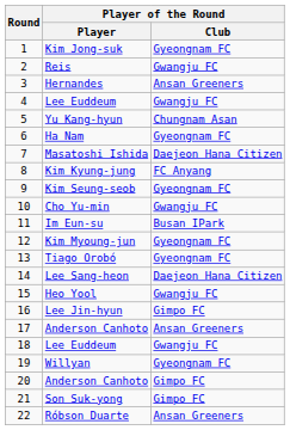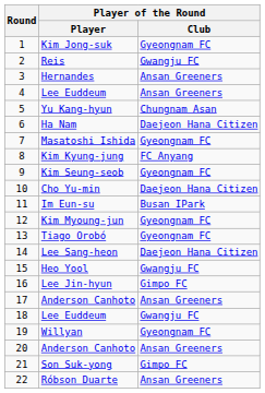 <table class="wikitable">
 <tr>
 <th rowspan="2">Round</th>
 <th colspan="2">Player of the Round</th>
 </tr>
 <tr>
 <th>Player</th>
 <th>Club</th>
 </tr>
 <tr>
 <td align=center>1</td>
 <td> <a href='#'>Kim Jong-suk</a></td>
 <td><a href='#'>Gyeongnam FC</a></td>
 </tr>
 <tr>
 <td align=center>2</td>
 <td> <a href='#'>Reis</a></td>
 <td><a href='#'>Gwangju FC</a></td>
 </tr>
 <tr>
 <td align=center>3</td>
 <td> <a href='#'>Hernandes</a></td>
 <td><a href='#'>Ansan Greeners</a></td>
 </tr>
 <tr>
 <td align=center>4</td>
 <td> <a href='#'>Lee Euddeum</a></td>
-<td><a href='#'>Gwangju FC</a></td>
+<td><a href='#'>Ansan Greeners</a></td>
 </tr>
 <tr>
 <td align=center>5</td>
 <td> <a href='#'>Yu Kang-hyun</a></td>
 <td><a href='#'>Chungnam Asan</a></td>
 </tr>
 <tr>
 <td align=center>6</td>
 <td> <a href='#'>Ha Nam</a></td>
-<td><a href='#'>Gyeongnam FC</a></td>
+<td><a href='#'>Daejeon Hana Citizen</a></td>
 </tr>
 <tr>
 <td align=center>7</td>
 <td> <a href='#'>Masatoshi Ishida</a></td>
-<td><a href='#'>Daejeon Hana Citizen</a></td>
+<td><a href='#'>Gyeongnam FC</a></td>
 </tr>
 <tr>
 <td align=center>8</td>
 <td> <a href='#'>Kim Kyung-jung</a></td>
 <td><a href='#'>FC Anyang</a></td>
 </tr>
 <tr>
 <td align=center>9</td>
 <td> <a href='#'>Kim Seung-seob</a></td>
 <td><a href='#'>Gyeongnam FC</a></td>
 </tr>
 <tr>
 <td align=center>10</td>
 <td> <a href='#'>Cho Yu-min</a></td>
-<td><a href='#'>Gwangju FC</a></td>
+<td><a href='#'>Daejeon Hana Citizen</a></td>
 </tr>
 <tr>
 <td align=center>11</td>
 <td> <a href='#'>Im Eun-su</a></td>
 <td><a href='#'>Busan IPark</a></td>
 </tr>
 <tr>
 <td align=center>12</td>
 <td> <a href='#'>Kim Myoung-jun</a></td>
 <td><a href='#'>Gyeongnam FC</a></td>
 </tr>
 <tr>
 <td align=center>13</td>
 <td> <a href='#'>Tiago Orobó</a></td>
 <td><a href='#'>Gyeongnam FC</a></td>
 </tr>
 <tr>
 <td align=center>14</td>
 <td> <a href='#'>Lee Sang-heon</a></td>
 <td><a href='#'>Daejeon Hana Citizen</a></td>
 </tr>
 <tr>
 <td align=center>15</td>
 <td> <a href='#'>Heo Yool</a></td>
 <td><a href='#'>Gwangju FC</a></td>
 </tr>
 <tr>
 <td align=center>16</td>
 <td> <a href='#'>Lee Jin-hyun</a></td>
 <td><a href='#'>Gimpo FC</a></td>
 </tr>
 <tr>
 <td align=center>17</td>
 <td> <a href='#'>Anderson Canhoto</a></td>
 <td><a href='#'>Ansan Greeners</a></td>
 </tr>
 <tr>
 <td align=center>18</td>
 <td> <a href='#'>Lee Euddeum</a></td>
 <td><a href='#'>Gwangju FC</a></td>
 </tr>
 <tr>
 <td align=center>19</td>
 <td> <a href='#'>Willyan</a></td>
 <td><a href='#'>Gyeongnam FC</a></td>
 </tr>
 <tr>
 <td align=center>20</td>
 <td> <a href='#'>Anderson Canhoto</a></td>
-<td><a href='#'>Gimpo FC</a></td>
+<td><a href='#'>Ansan Greeners</a></td>
 </tr>
 <tr>
 <td align=center>21</td>
 <td> <a href='#'>Son Suk-yong</a></td>
 <td><a href='#'>Gimpo FC</a></td>
 </tr>
 <tr>
 <td align=center>22</td>
 <td> <a href='#'>Róbson Duarte</a></td>
 <td><a href='#'>Ansan Greeners</a></td>
 </tr>
 </table>
